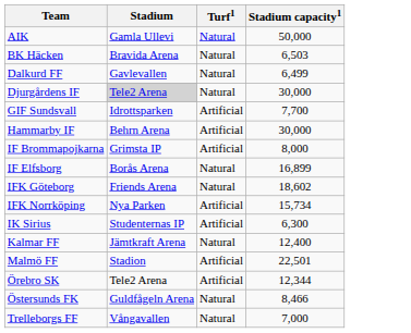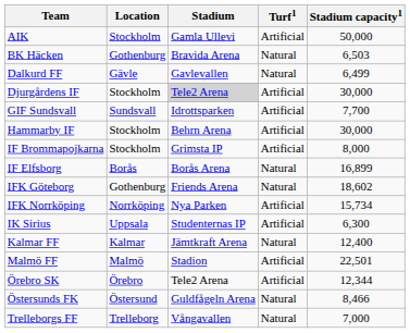 <table class="wikitable sortable" style="text-align: left;">
 <tr>
 <th>Team</th>
+<th>Location</th>
 <th>Stadium</th>
 <th>Turf<sup>1</sup></th>
 <th>Stadium capacity<sup>1</sup></th>
 </tr>
 <tr>
 <td><a href='#'>AIK</a></td>
+<td><a href='#'>Stockholm</a></td>
 <td><a href='#'>Gamla Ullevi</a></td>
-<td><a href='#'>Natural</a></td>
+<td>Artificial</td>
 <td align="center">50,000</td>
 </tr>
 <tr>
 <td><a href='#'>BK Häcken</a></td>
+<td><a href='#'>Gothenburg</a></td>
 <td><a href='#'>Bravida Arena</a></td>
 <td>Natural</td>
 <td align="center">6,503</td>
 </tr>
 <tr>
 <td><a href='#'>Dalkurd FF</a></td>
+<td><a href='#'>Gävle</a></td>
 <td><a href='#'>Gavlevallen</a></td>
 <td>Natural</td>
 <td align="center">6,499</td>
 </tr>
 <tr>
 <td><a href='#'>Djurgårdens IF</a></td>
+<td>Stockholm</td>
 <td style="background: lightgrey;"><a href='#'>Tele2 Arena</a></td>
-<td>Natural</td>
+<td>Artificial</td>
 <td align="center">30,000</td>
 </tr>
 <tr>
 <td><a href='#'>GIF Sundsvall</a></td>
+<td><a href='#'>Sundsvall</a></td>
 <td><a href='#'>Idrottsparken</a></td>
 <td>Artificial</td>
 <td align="center">7,700</td>
 </tr>
 <tr>
 <td><a href='#'>Hammarby IF</a></td>
+<td>Stockholm</td>
 <td><a href='#'>Behrn Arena</a></td>
 <td>Artificial</td>
 <td align="center">30,000</td>
 </tr>
 <tr>
 <td><a href='#'>IF Brommapojkarna</a></td>
+<td>Stockholm</td>
 <td><a href='#'>Grimsta IP</a></td>
 <td>Artificial</td>
 <td align="center">8,000</td>
 </tr>
 <tr>
 <td><a href='#'>IF Elfsborg</a></td>
+<td><a href='#'>Borås</a></td>
 <td><a href='#'>Borås Arena</a></td>
 <td>Natural</td>
 <td align="center">16,899</td>
 </tr>
 <tr>
 <td><a href='#'>IFK Göteborg</a></td>
+<td>Gothenburg</td>
 <td><a href='#'>Friends Arena</a></td>
 <td>Natural</td>
 <td align="center">18,602</td>
 </tr>
 <tr>
 <td><a href='#'>IFK Norrköping</a></td>
+<td><a href='#'>Norrköping</a></td>
 <td><a href='#'>Nya Parken</a></td>
 <td>Artificial</td>
 <td align="center">15,734</td>
 </tr>
 <tr>
 <td><a href='#'>IK Sirius</a></td>
+<td><a href='#'>Uppsala</a></td>
 <td><a href='#'>Studenternas IP</a></td>
 <td>Artificial</td>
 <td align="center">6,300</td>
 </tr>
 <tr>
 <td><a href='#'>Kalmar FF</a></td>
+<td><a href='#'>Kalmar</a></td>
 <td><a href='#'>Jämtkraft Arena</a></td>
 <td>Natural</td>
 <td align="center">12,400</td>
 </tr>
 <tr>
 <td><a href='#'>Malmö FF</a></td>
+<td><a href='#'>Malmö</a></td>
 <td><a href='#'>Stadion</a></td>
 <td>Artificial</td>
 <td align="center">22,501</td>
 </tr>
 <tr>
 <td><a href='#'>Örebro SK</a></td>
+<td><a href='#'>Örebro</a></td>
 <td>Tele2 Arena</td>
 <td>Artificial</td>
 <td align="center">12,344</td>
 </tr>
 <tr>
 <td><a href='#'>Östersunds FK</a></td>
+<td><a href='#'>Östersund</a></td>
 <td><a href='#'>Guldfågeln Arena</a></td>
 <td>Natural</td>
 <td align="center">8,466</td>
 </tr>
 <tr>
 <td><a href='#'>Trelleborgs FF</a></td>
+<td><a href='#'>Trelleborg</a></td>
 <td><a href='#'>Vångavallen</a></td>
 <td>Natural</td>
 <td align="center">7,000</td>
 </tr>
 </table>
